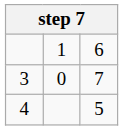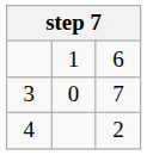 <table class="wikitable" style="margin:0.5em auto;text-align:center;width:6em;height:6em;table-layout:fixed;">
 <tr>
 <th colspan="3">step 7</th>
 </tr>
 <tr>
 <td></td>
 <td>1</td>
 <td>6</td>
 </tr>
 <tr>
 <td>3</td>
 <td>0</td>
 <td>7</td>
 </tr>
 <tr>
 <td>4</td>
 <td></td>
-<td>5</td>
+<td>2</td>
 </tr>
 </table>
